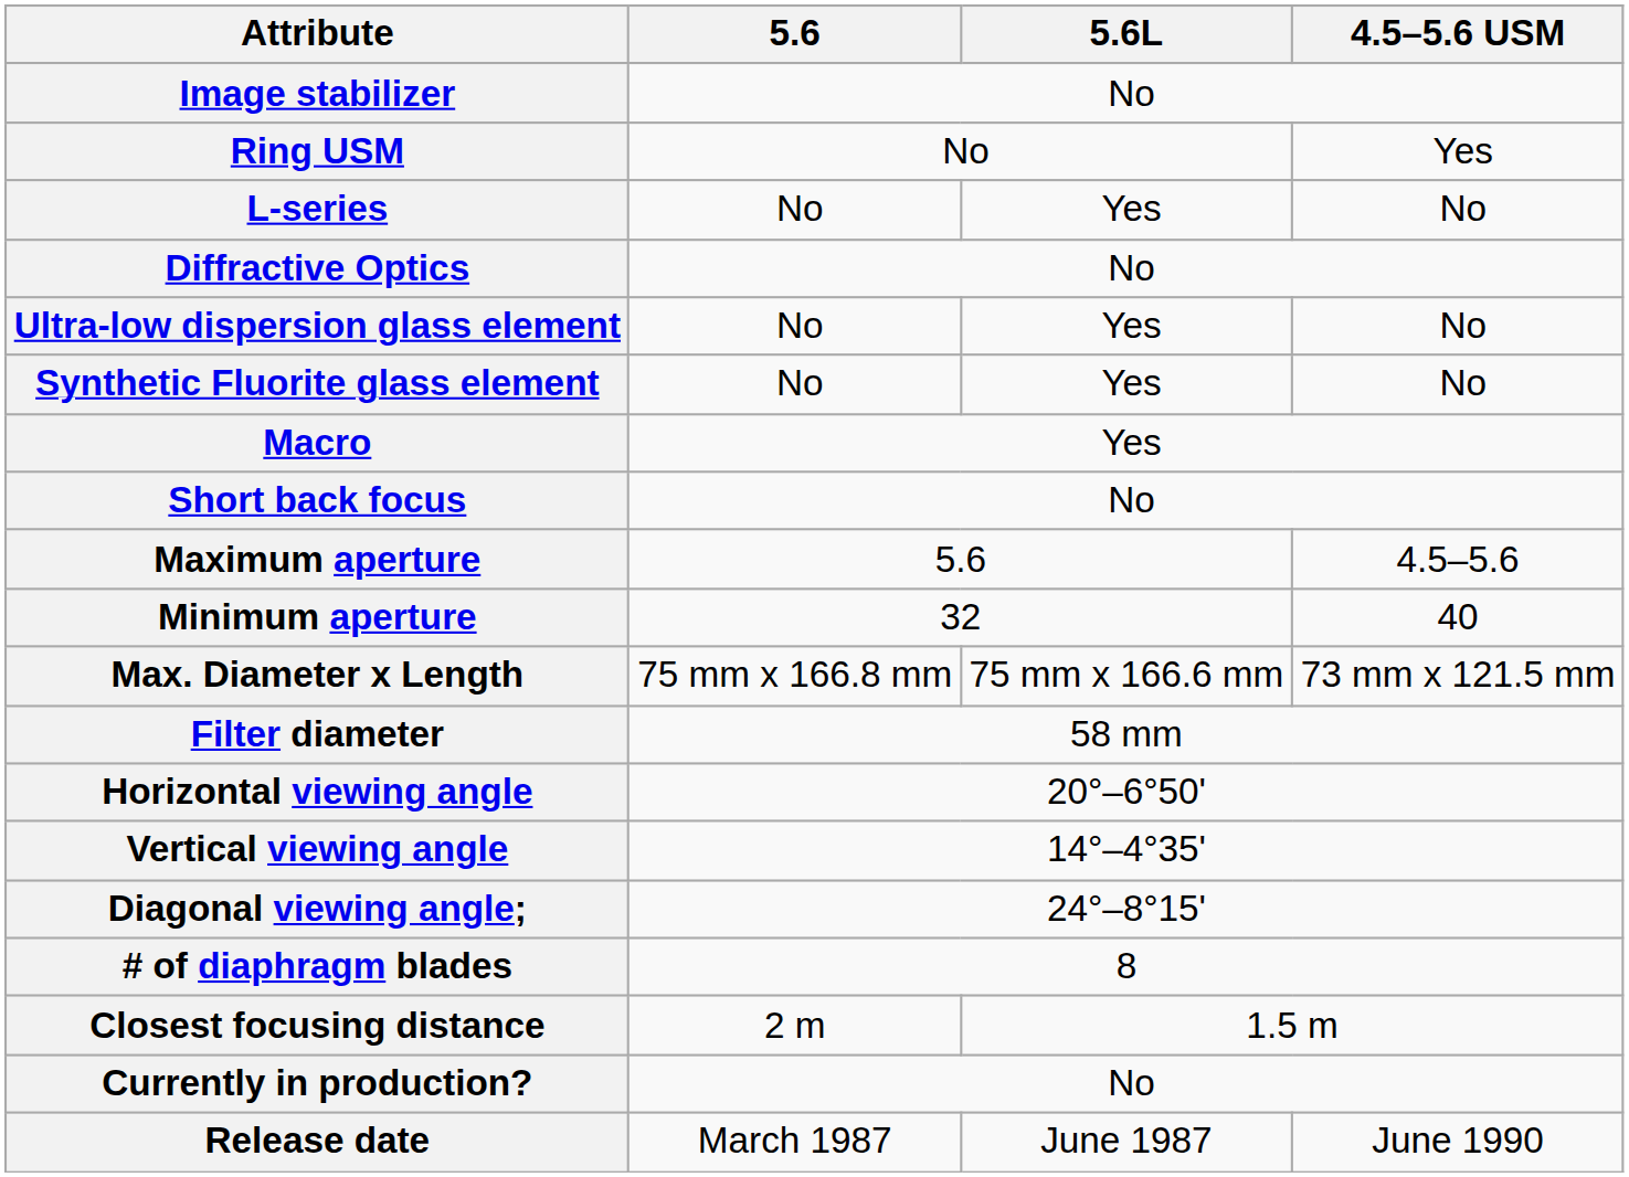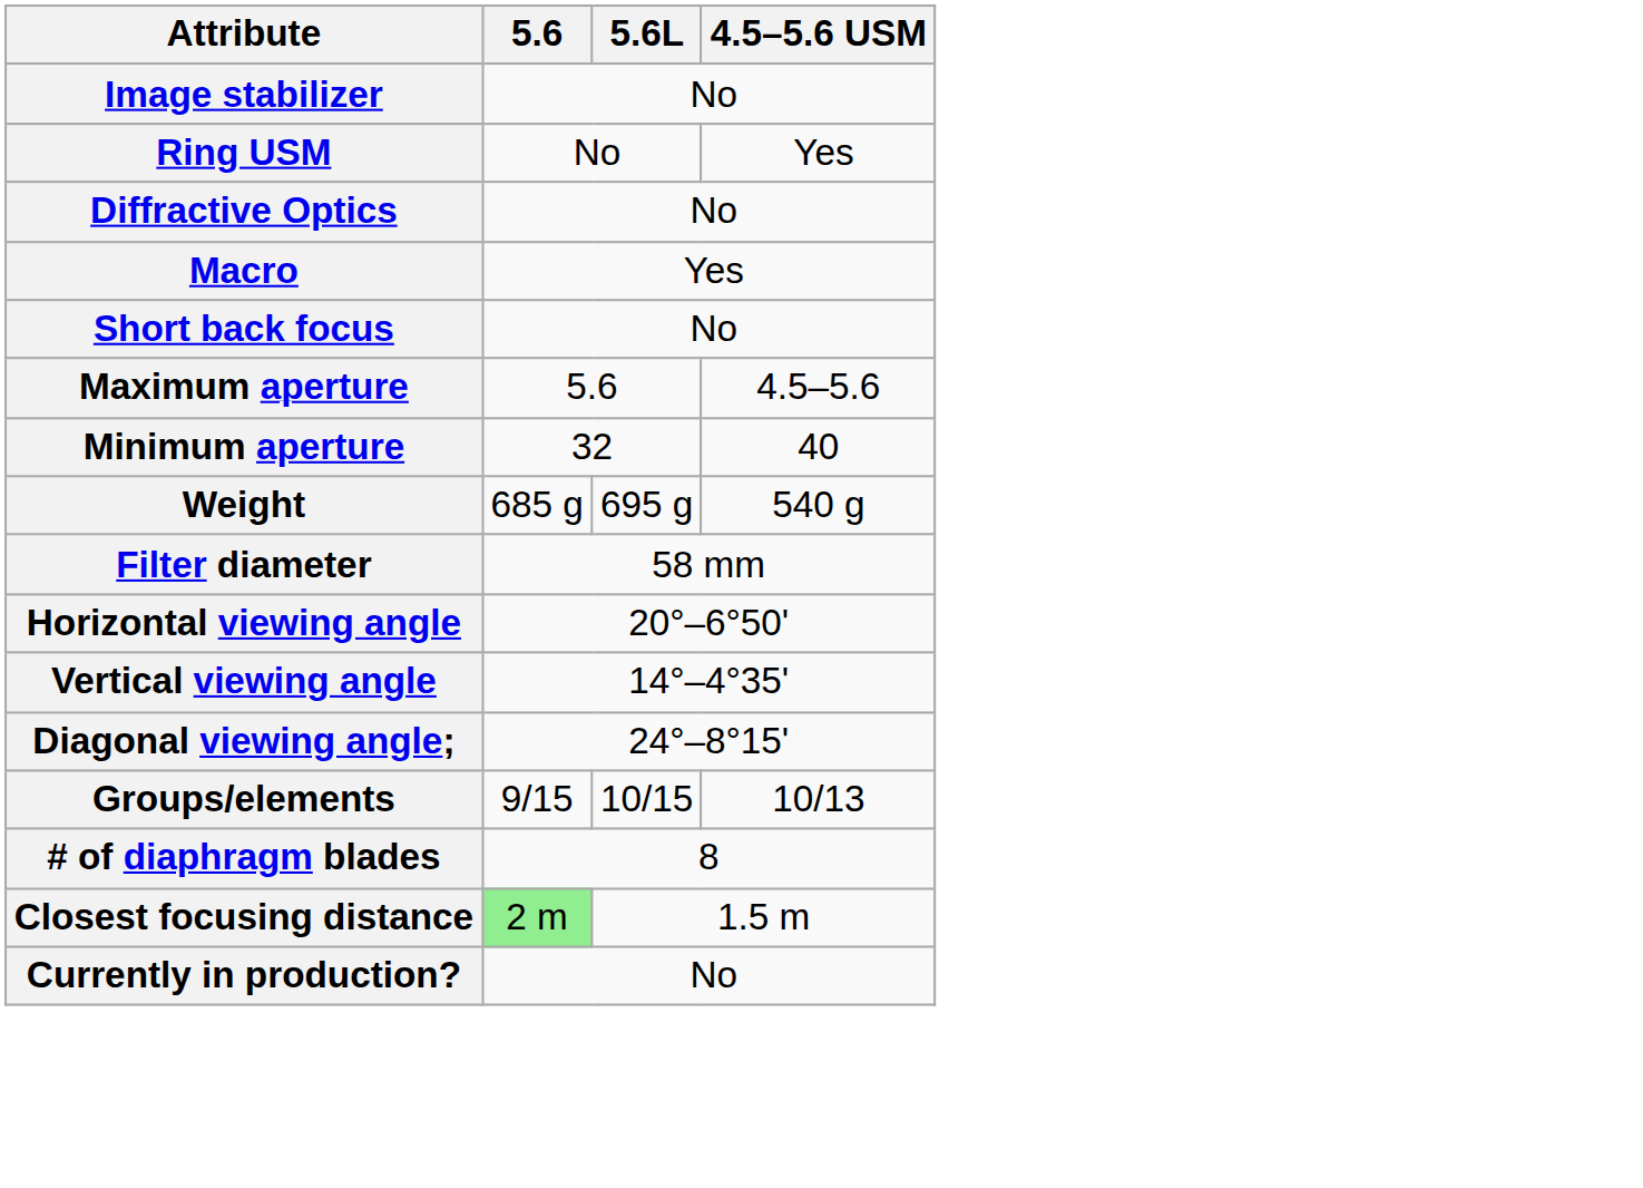 <table class="wikitable" style="text-align:center">
 <tr>
 <th>Attribute</th>
 <th>5.6 </th>
 <th>5.6L</th>
 <th>4.5–5.6 USM</th>
 </tr>
 <tr>
 <th><a href='#'>Image stabilizer</a></th>
 <td colspan=3> No</td>
 </tr>
 <tr>
 <th><a href='#'>Ring USM</a></th>
 <td colspan=2> No</td>
 <td> Yes</td>
 </tr>
 <tr>
-<th><a href='#'>L-series</a></th>
-<td> No</td>
-<td> Yes</td>
-<td> No</td>
-</tr>
-<tr>
 <th><a href='#'>Diffractive Optics</a></th>
 <td colspan=3> No</td>
-</tr>
-<tr>
-<th><a href='#'>Ultra-low dispersion glass element</a></th>
-<td> No</td>
-<td> Yes</td>
-<td> No</td>
-</tr>
-<tr>
-<th><a href='#'>Synthetic Fluorite glass element</a></th>
-<td> No</td>
-<td> Yes</td>
-<td> No</td>
 </tr>
 <tr>
 <th><a href='#'>Macro</a></th>
 <td colspan=3> Yes</td>
 </tr>
 <tr>
 <th><a href='#'>Short back focus</a></th>
 <td colspan=3> No</td>
 </tr>
 <tr>
 <th>Maximum <a href='#'>aperture</a></th>
 <td colspan=2>5.6</td>
 <td>4.5–5.6</td>
 </tr>
 <tr>
 <th>Minimum <a href='#'>aperture</a></th>
 <td colspan=2>32</td>
 <td>40</td>
 </tr>
 <tr>
-<th>Max. Diameter x Length</th>
-<td>75 mm x 166.8 mm</td>
-<td>75 mm x 166.6 mm</td>
-<td>73 mm x 121.5 mm</td>
+<th>Weight</th>
+<td>685 g</td>
+<td>695 g</td>
+<td>540 g</td>
 </tr>
 <tr>
 <th><a href='#'>Filter</a> diameter</th>
 <td colspan=3>58 mm</td>
 </tr>
 <tr>
 <th>Horizontal <a href='#'>viewing angle</a></th>
 <td colspan=3>20°–6°50'</td>
 </tr>
 <tr>
 <th>Vertical <a href='#'>viewing angle</a></th>
 <td colspan=3>14°–4°35'</td>
 </tr>
 <tr>
 <th>Diagonal <a href='#'>viewing angle</a>;</th>
 <td colspan=3>24°–8°15'</td>
 </tr>
 <tr>
+<th>Groups/elements</th>
+<td>9/15</td>
+<td>10/15</td>
+<td>10/13</td>
+</tr>
+<tr>
 <th># of <a href='#'>diaphragm</a> blades</th>
 <td colspan=3>8</td>
 </tr>
 <tr>
 <th>Closest focusing distance</th>
-<td>2 m</td>
+<td style="background: lightgreen;">2 m</td>
 <td colspan=2>1.5 m</td>
 </tr>
 <tr>
 <th>Currently in production?</th>
 <td colspan=3> No</td>
 </tr>
-<tr>
-<th>Release date</th>
-<td>March 1987</td>
-<td>June 1987</td>
-<td>June 1990</td>
-</tr>
 </table>
